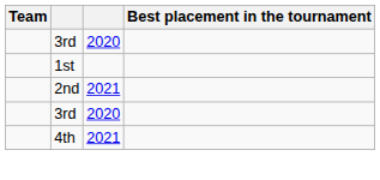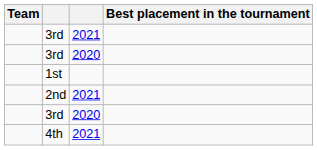 <table class="wikitable sortable">
 <tr>
 <th>Team</th>
 <th></th>
 <th></th>
 <th>Best placement in the tournament</th>
+</tr>
+<tr>
+<td></td>
+<td>3rd</td>
+<td><a href='#'>2021</a></td>
+<td></td>
 </tr>
 <tr>
 <td></td>
 <td>3rd</td>
 <td><a href='#'>2020</a></td>
 <td></td>
 </tr>
 <tr>
 <td></td>
 <td>1st</td>
 <td></td>
 <td></td>
 </tr>
 <tr>
 <td></td>
 <td>2nd</td>
 <td><a href='#'>2021</a></td>
 <td></td>
 </tr>
 <tr>
 <td></td>
 <td>3rd</td>
 <td><a href='#'>2020</a></td>
 <td></td>
 </tr>
 <tr>
 <td></td>
 <td>4th</td>
 <td><a href='#'>2021</a></td>
 <td></td>
 </tr>
 </table>
